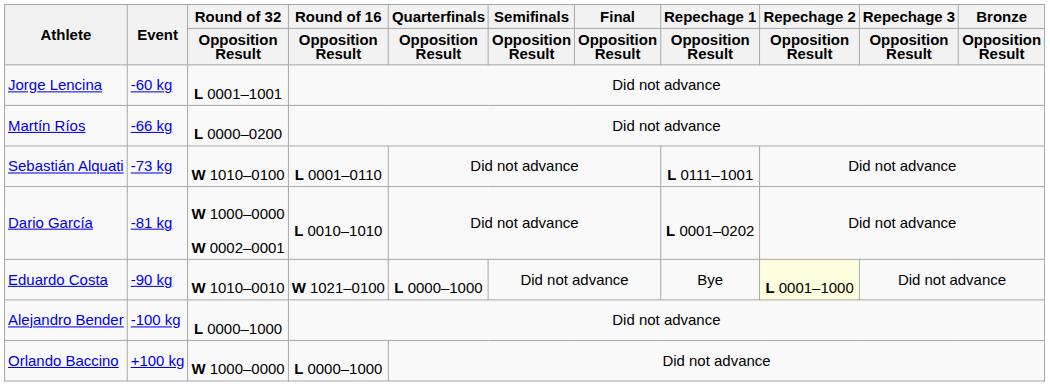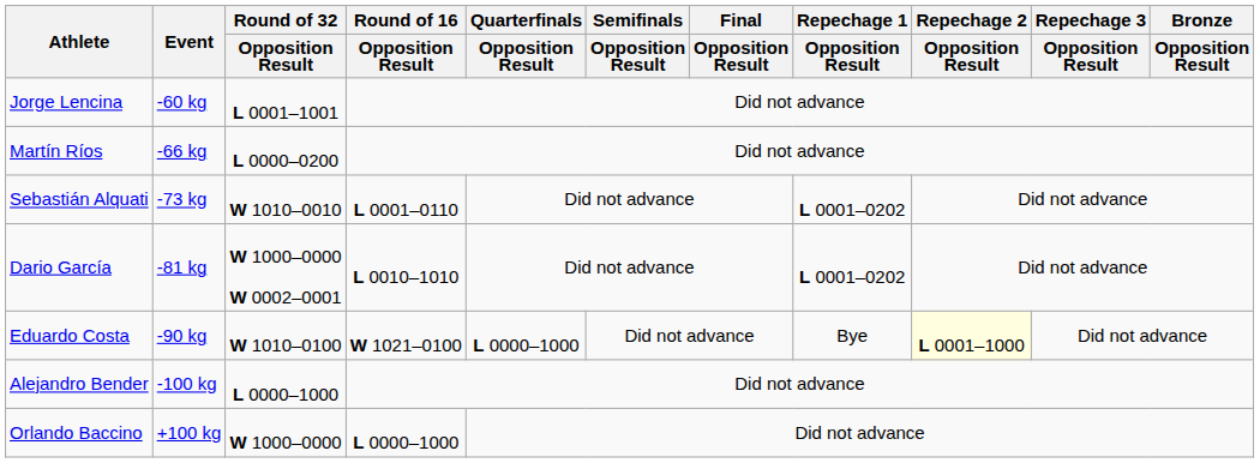 <table class="wikitable" style="font-size:90%">
 <tr>
 <th rowspan="2">Athlete</th>
 <th rowspan="2">Event</th>
 <th>Round of 32</th>
 <th>Round of 16</th>
 <th>Quarterfinals</th>
 <th>Semifinals</th>
 <th>Final</th>
 <th>Repechage 1</th>
 <th>Repechage 2</th>
 <th>Repechage 3</th>
 <th>Bronze</th>
 </tr>
 <tr>
 <th style="line-height:1em">Opposition<br>Result</th>
 <th style="line-height:1em">Opposition<br>Result</th>
 <th style="line-height:1em">Opposition<br>Result</th>
 <th style="line-height:1em">Opposition<br>Result</th>
 <th style="line-height:1em">Opposition<br>Result</th>
 <th style="line-height:1em">Opposition<br>Result</th>
 <th style="line-height:1em">Opposition<br>Result</th>
 <th style="line-height:1em">Opposition<br>Result</th>
 <th style="line-height:1em">Opposition<br>Result</th>
 </tr>
 <tr>
 <td><a href='#'>Jorge Lencina</a></td>
 <td><a href='#'>-60 kg</a></td>
 <td style="text-align:center;"><br><strong>L</strong> 0001–1001</td>
 <td style="text-align:center;" colspan="8">Did not advance</td>
 </tr>
 <tr>
 <td><a href='#'>Martín Ríos</a></td>
 <td><a href='#'>-66 kg</a></td>
 <td style="text-align:center;"><br><strong>L</strong> 0000–0200</td>
 <td style="text-align:center;" colspan="8">Did not advance</td>
 </tr>
 <tr>
 <td><a href='#'>Sebastián Alquati</a></td>
 <td><a href='#'>-73 kg</a></td>
-<td style="text-align:center;"><br><strong>W</strong> 1010–0100</td>
+<td style="text-align:center;"><br><strong>W</strong> 1010–0010</td>
 <td style="text-align:center;"><br><strong>L</strong> 0001–0110</td>
 <td style="text-align:center;" colspan="3">Did not advance</td>
-<td style="text-align:center;"><br><strong>L</strong> 0111–1001</td>
+<td style="text-align:center;"><br><strong>L</strong> 0001–0202</td>
 <td style="text-align:center;" colspan="3">Did not advance</td>
 </tr>
 <tr>
 <td><a href='#'>Dario García</a></td>
 <td><a href='#'>-81 kg</a></td>
 <td style="text-align:center;"><br><strong>W</strong> 1000–0000<br><br><strong>W</strong> 0002–0001</td>
 <td style="text-align:center;"><br><strong>L</strong> 0010–1010</td>
 <td style="text-align:center;" colspan="3">Did not advance</td>
 <td style="text-align:center;"><br><strong>L</strong> 0001–0202</td>
 <td style="text-align:center;" colspan="3">Did not advance</td>
 </tr>
 <tr>
 <td><a href='#'>Eduardo Costa</a></td>
 <td><a href='#'>-90 kg</a></td>
-<td style="text-align:center;"><br><strong>W</strong> 1010–0010</td>
+<td style="text-align:center;"><br><strong>W</strong> 1010–0100</td>
 <td style="text-align:center;"><br><strong>W</strong> 1021–0100</td>
 <td style="text-align:center;"><br><strong>L</strong> 0000–1000</td>
 <td style="text-align:center;" colspan="2">Did not advance</td>
 <td style="text-align:center;">Bye</td>
 <td style="background: lightyellow; text-align:center;"><br><strong>L</strong> 0001–1000</td>
 <td style="text-align:center;" colspan="2">Did not advance</td>
 </tr>
 <tr>
 <td><a href='#'>Alejandro Bender</a></td>
 <td><a href='#'>-100 kg</a></td>
 <td style="text-align:center;"><br><strong>L</strong> 0000–1000</td>
 <td style="text-align:center;" colspan="8">Did not advance</td>
 </tr>
 <tr>
 <td><a href='#'>Orlando Baccino</a></td>
 <td><a href='#'>+100 kg</a></td>
 <td style="text-align:center;"><br><strong>W</strong> 1000–0000</td>
 <td style="text-align:center;"><br><strong>L</strong> 0000–1000</td>
 <td style="text-align:center;" colspan="7">Did not advance</td>
 </tr>
 </table>
